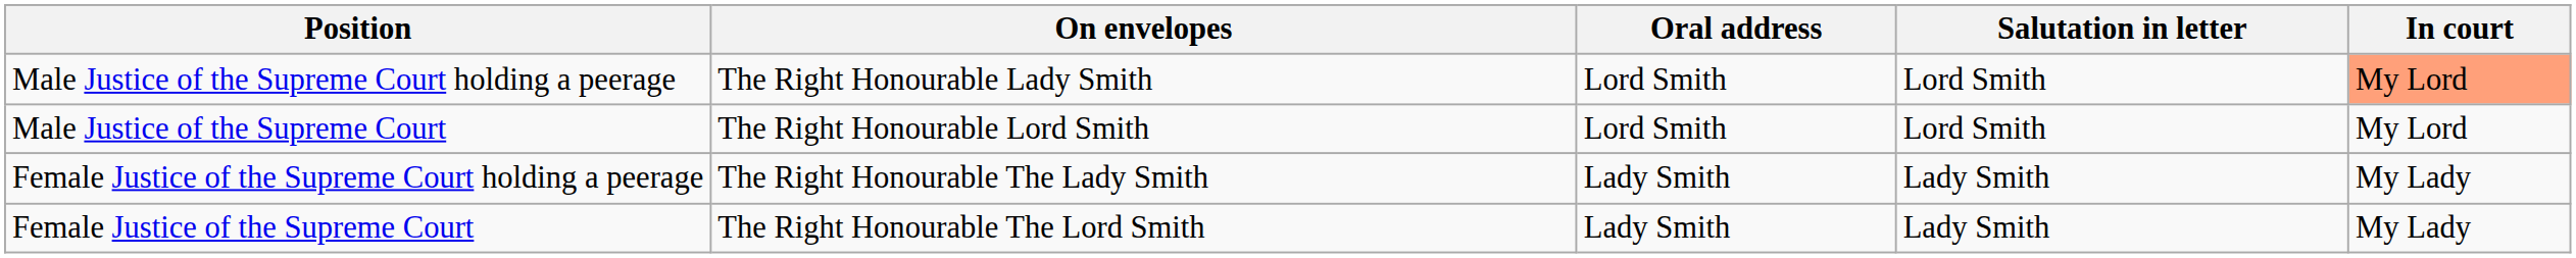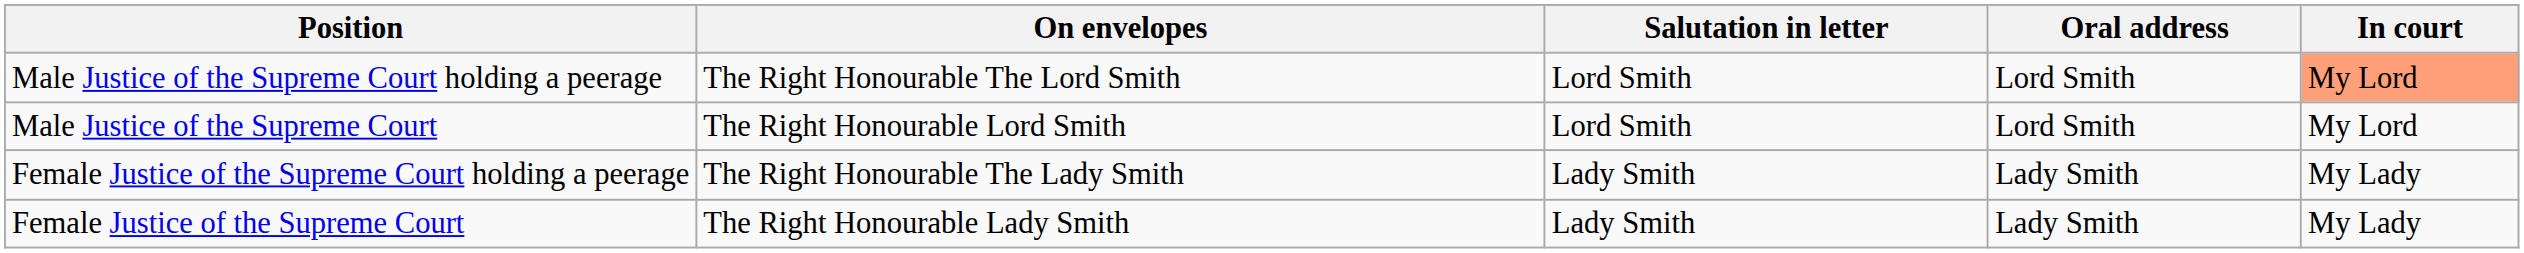 <table class="wikitable">
 <tr>
 <th width=27.5%>Position</th>
 <th>On envelopes</th>
+<th>Salutation in letter</th>
 <th>Oral address</th>
-<th>Salutation in letter</th>
 <th>In court</th>
 </tr>
 <tr>
 <td>Male <a href='#'>Justice of the Supreme Court</a> holding a peerage</td>
-<td>The Right Honourable Lady Smith</td>
+<td>The Right Honourable The Lord Smith</td>
 <td>Lord Smith</td>
 <td>Lord Smith</td>
 <td style="background: lightsalmon;">My Lord</td>
 </tr>
 <tr>
 <td>Male <a href='#'>Justice of the Supreme Court</a></td>
 <td>The Right Honourable Lord Smith</td>
 <td>Lord Smith</td>
 <td>Lord Smith</td>
 <td>My Lord</td>
 </tr>
 <tr>
 <td>Female <a href='#'>Justice of the Supreme Court</a> holding a peerage</td>
 <td>The Right Honourable The Lady Smith</td>
 <td>Lady Smith</td>
 <td>Lady Smith</td>
 <td>My Lady</td>
 </tr>
 <tr>
 <td>Female <a href='#'>Justice of the Supreme Court</a></td>
-<td>The Right Honourable The Lord Smith</td>
+<td>The Right Honourable Lady Smith</td>
 <td>Lady Smith</td>
 <td>Lady Smith</td>
 <td>My Lady</td>
 </tr>
 </table>
